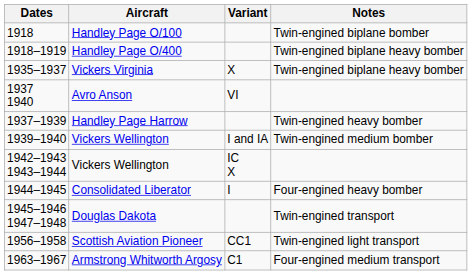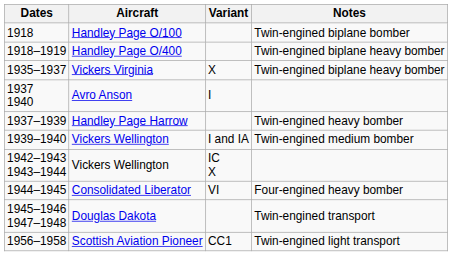 <table class="wikitable">
 <tr>
 <th>Dates</th>
 <th>Aircraft</th>
 <th>Variant</th>
 <th>Notes</th>
 </tr>
 <tr>
 <td>1918</td>
 <td><a href='#'>Handley Page O/100</a></td>
 <td></td>
 <td>Twin-engined biplane bomber</td>
 </tr>
 <tr>
 <td>1918–1919</td>
 <td><a href='#'>Handley Page O/400</a></td>
 <td></td>
 <td>Twin-engined biplane heavy bomber</td>
 </tr>
 <tr>
 <td>1935–1937</td>
 <td><a href='#'>Vickers Virginia</a></td>
 <td>X</td>
 <td>Twin-engined biplane heavy bomber</td>
 </tr>
 <tr>
 <td>1937<br>1940</td>
 <td><a href='#'>Avro Anson</a></td>
-<td>VI</td>
+<td>I</td>
 <td></td>
 </tr>
 <tr>
 <td>1937–1939</td>
 <td><a href='#'>Handley Page Harrow</a></td>
 <td></td>
 <td>Twin-engined heavy bomber</td>
 </tr>
 <tr>
 <td>1939–1940</td>
 <td><a href='#'>Vickers Wellington</a></td>
 <td>I and IA</td>
 <td>Twin-engined medium bomber</td>
 </tr>
 <tr>
 <td>1942–1943<br>1943–1944</td>
 <td>Vickers Wellington</td>
 <td>IC<br>X</td>
 <td></td>
 </tr>
 <tr>
 <td>1944–1945</td>
 <td><a href='#'>Consolidated Liberator</a></td>
-<td>I</td>
+<td>VI</td>
 <td>Four-engined heavy bomber</td>
 </tr>
 <tr>
 <td>1945–1946<br>1947–1948</td>
 <td><a href='#'>Douglas Dakota</a></td>
 <td></td>
 <td>Twin-engined transport</td>
 </tr>
 <tr>
 <td>1956–1958</td>
 <td><a href='#'>Scottish Aviation Pioneer</a></td>
 <td>CC1</td>
 <td>Twin-engined light transport</td>
 </tr>
-<tr>
-<td>1963–1967</td>
-<td><a href='#'>Armstrong Whitworth Argosy</a></td>
-<td>C1</td>
-<td>Four-engined medium transport</td>
-</tr>
 </table>
